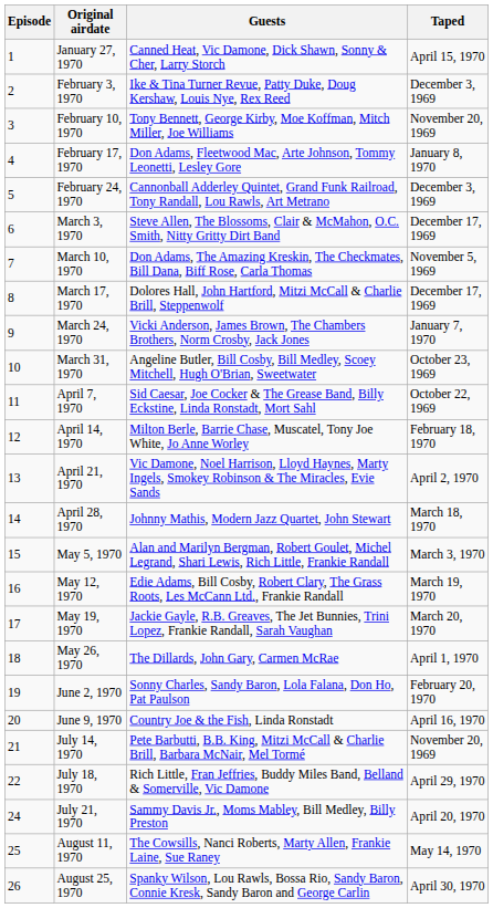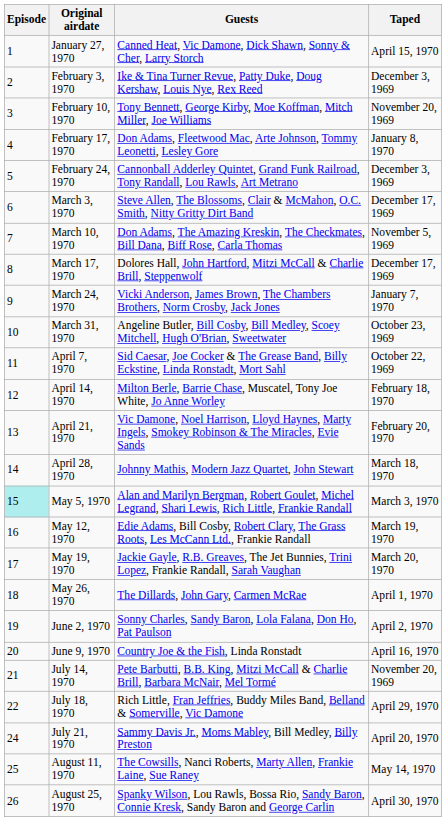 <table class="wikitable">
 <tr>
 <th>Episode</th>
 <th>Original airdate</th>
 <th>Guests</th>
 <th>Taped</th>
 </tr>
 <tr>
 <td>1</td>
 <td>January 27, 1970</td>
 <td><a href='#'>Canned Heat</a>, <a href='#'>Vic Damone</a>, <a href='#'>Dick Shawn</a>, <a href='#'>Sonny & Cher</a>, <a href='#'>Larry Storch</a></td>
 <td>April 15, 1970</td>
 </tr>
 <tr>
 <td>2</td>
 <td>February 3, 1970</td>
 <td><a href='#'>Ike & Tina Turner Revue</a>, <a href='#'>Patty Duke</a>, <a href='#'>Doug Kershaw</a>, <a href='#'>Louis Nye</a>, <a href='#'>Rex Reed</a></td>
 <td>December 3, 1969</td>
 </tr>
 <tr>
 <td>3</td>
 <td>February 10, 1970</td>
 <td><a href='#'>Tony Bennett</a>, <a href='#'>George Kirby</a>, <a href='#'>Moe Koffman</a>, <a href='#'>Mitch Miller</a>, <a href='#'>Joe Williams</a></td>
 <td>November 20, 1969</td>
 </tr>
 <tr>
 <td>4</td>
 <td>February 17, 1970</td>
 <td><a href='#'>Don Adams</a>, <a href='#'>Fleetwood Mac</a>, <a href='#'>Arte Johnson</a>, <a href='#'>Tommy Leonetti</a>, <a href='#'>Lesley Gore</a></td>
 <td>January 8, 1970</td>
 </tr>
 <tr>
 <td>5</td>
 <td>February 24, 1970</td>
 <td><a href='#'>Cannonball Adderley Quintet</a>, <a href='#'>Grand Funk Railroad</a>, <a href='#'>Tony Randall</a>, <a href='#'>Lou Rawls</a>, <a href='#'>Art Metrano</a></td>
 <td>December 3, 1969</td>
 </tr>
 <tr>
 <td>6</td>
 <td>March 3, 1970</td>
 <td><a href='#'>Steve Allen</a>, <a href='#'>The Blossoms</a>, <a href='#'>Clair</a> & <a href='#'>McMahon</a>, <a href='#'>O.C. Smith</a>, <a href='#'>Nitty Gritty Dirt Band</a></td>
 <td>December 17, 1969</td>
 </tr>
 <tr>
 <td>7</td>
 <td>March 10, 1970</td>
 <td><a href='#'>Don Adams</a>, <a href='#'>The Amazing Kreskin</a>, <a href='#'>The Checkmates</a>, <a href='#'>Bill Dana</a>, <a href='#'>Biff Rose</a>, <a href='#'>Carla Thomas</a></td>
 <td>November 5, 1969</td>
 </tr>
 <tr>
 <td>8</td>
 <td>March 17, 1970</td>
 <td>Dolores Hall, <a href='#'>John Hartford</a>, <a href='#'>Mitzi McCall</a> & <a href='#'>Charlie Brill</a>, <a href='#'>Steppenwolf</a></td>
 <td>December 17, 1969</td>
 </tr>
 <tr>
 <td>9</td>
 <td>March 24, 1970</td>
 <td><a href='#'>Vicki Anderson</a>, <a href='#'>James Brown</a>, <a href='#'>The Chambers Brothers</a>, <a href='#'>Norm Crosby</a>, <a href='#'>Jack Jones</a></td>
 <td>January 7, 1970</td>
 </tr>
 <tr>
 <td>10</td>
 <td>March 31, 1970</td>
 <td>Angeline Butler, <a href='#'>Bill Cosby</a>, <a href='#'>Bill Medley</a>, <a href='#'>Scoey Mitchell</a>, <a href='#'>Hugh O'Brian</a>, <a href='#'>Sweetwater</a></td>
 <td>October 23, 1969</td>
 </tr>
 <tr>
 <td>11</td>
 <td>April 7, 1970</td>
 <td><a href='#'>Sid Caesar</a>, <a href='#'>Joe Cocker</a> & <a href='#'>The Grease Band</a>, <a href='#'>Billy Eckstine</a>, <a href='#'>Linda Ronstadt</a>, <a href='#'>Mort Sahl</a></td>
 <td>October 22, 1969</td>
 </tr>
 <tr>
 <td>12</td>
 <td>April 14, 1970</td>
 <td><a href='#'>Milton Berle</a>, <a href='#'>Barrie Chase</a>, Muscatel, Tony Joe White, <a href='#'>Jo Anne Worley</a></td>
 <td>February 18, 1970</td>
 </tr>
 <tr>
 <td>13</td>
 <td>April 21, 1970</td>
 <td><a href='#'>Vic Damone</a>, <a href='#'>Noel Harrison</a>, <a href='#'>Lloyd Haynes</a>, <a href='#'>Marty Ingels</a>, <a href='#'>Smokey Robinson & The Miracles</a>, <a href='#'>Evie Sands</a></td>
-<td>April 2, 1970</td>
+<td>February 20, 1970</td>
 </tr>
 <tr>
 <td>14</td>
 <td>April 28, 1970</td>
 <td><a href='#'>Johnny Mathis</a>, <a href='#'>Modern Jazz Quartet</a>, <a href='#'>John Stewart</a></td>
 <td>March 18, 1970</td>
 </tr>
 <tr>
-<td>15</td>
+<td style="background: paleturquoise;">15</td>
 <td>May 5, 1970</td>
 <td><a href='#'>Alan and Marilyn Bergman</a>, <a href='#'>Robert Goulet</a>, <a href='#'>Michel Legrand</a>, <a href='#'>Shari Lewis</a>, <a href='#'>Rich Little</a>, <a href='#'>Frankie Randall</a></td>
 <td>March 3, 1970</td>
 </tr>
 <tr>
 <td>16</td>
 <td>May 12, 1970</td>
 <td><a href='#'>Edie Adams</a>, Bill Cosby, <a href='#'>Robert Clary</a>, <a href='#'>The Grass Roots</a>, <a href='#'>Les McCann Ltd.</a>, Frankie Randall</td>
 <td>March 19, 1970</td>
 </tr>
 <tr>
 <td>17</td>
 <td>May 19, 1970</td>
 <td><a href='#'>Jackie Gayle</a>, <a href='#'>R.B. Greaves</a>, The Jet Bunnies, <a href='#'>Trini Lopez</a>, Frankie Randall, <a href='#'>Sarah Vaughan</a></td>
 <td>March 20, 1970</td>
 </tr>
 <tr>
 <td>18</td>
 <td>May 26, 1970</td>
 <td><a href='#'>The Dillards</a>, <a href='#'>John Gary</a>, <a href='#'>Carmen McRae</a></td>
 <td>April 1, 1970</td>
 </tr>
 <tr>
 <td>19</td>
 <td>June 2, 1970</td>
 <td><a href='#'>Sonny Charles</a>, <a href='#'>Sandy Baron</a>, <a href='#'>Lola Falana</a>, <a href='#'>Don Ho</a>, <a href='#'>Pat Paulson</a></td>
-<td>February 20, 1970</td>
+<td>April 2, 1970</td>
 </tr>
 <tr>
 <td>20</td>
 <td>June 9, 1970</td>
 <td><a href='#'>Country Joe & the Fish</a>, Linda Ronstadt</td>
 <td>April 16, 1970</td>
 </tr>
 <tr>
 <td>21</td>
 <td>July 14, 1970</td>
 <td><a href='#'>Pete Barbutti</a>, <a href='#'>B.B. King</a>, <a href='#'>Mitzi McCall</a> & <a href='#'>Charlie Brill</a>, <a href='#'>Barbara McNair</a>, <a href='#'>Mel Tormé</a></td>
 <td>November 20, 1969</td>
 </tr>
 <tr>
 <td>22</td>
 <td>July 18, 1970</td>
 <td>Rich Little, <a href='#'>Fran Jeffries</a>, Buddy Miles Band, <a href='#'>Belland</a> & <a href='#'>Somerville</a>, <a href='#'>Vic Damone</a></td>
 <td>April 29, 1970</td>
 </tr>
 <tr>
 <td>24</td>
 <td>July 21, 1970</td>
 <td><a href='#'>Sammy Davis Jr.</a>, <a href='#'>Moms Mabley</a>, Bill Medley, <a href='#'>Billy Preston</a></td>
 <td>April 20, 1970</td>
 </tr>
 <tr>
 <td>25</td>
 <td>August 11, 1970</td>
 <td><a href='#'>The Cowsills</a>, Nanci Roberts, <a href='#'>Marty Allen</a>, <a href='#'>Frankie Laine</a>, <a href='#'>Sue Raney</a></td>
 <td>May 14, 1970</td>
 </tr>
 <tr>
 <td>26</td>
 <td>August 25, 1970</td>
 <td><a href='#'>Spanky Wilson</a>, Lou Rawls, Bossa Rio, <a href='#'>Sandy Baron</a>, <a href='#'>Connie Kresk</a>, Sandy Baron and <a href='#'>George Carlin</a></td>
 <td>April 30, 1970</td>
 </tr>
 </table>
